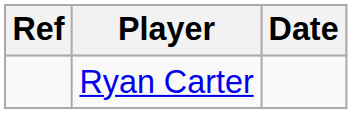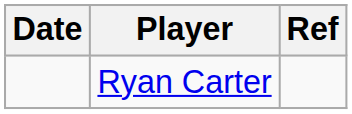 <table class="wikitable">
 <tr style="background:#ddd;">
+<th>Date</th>
+<th>Player</th>
 <th>Ref</th>
-<th>Player</th>
-<th>Date</th>
 </tr>
 <tr>
 <td></td>
 <td><a href='#'>Ryan Carter</a></td>
 <td></td>
 </tr>
 </table>
